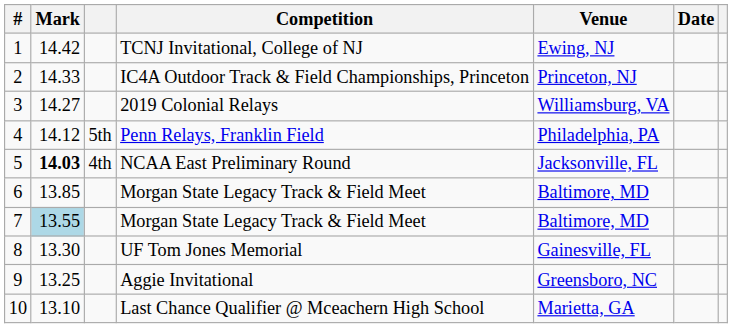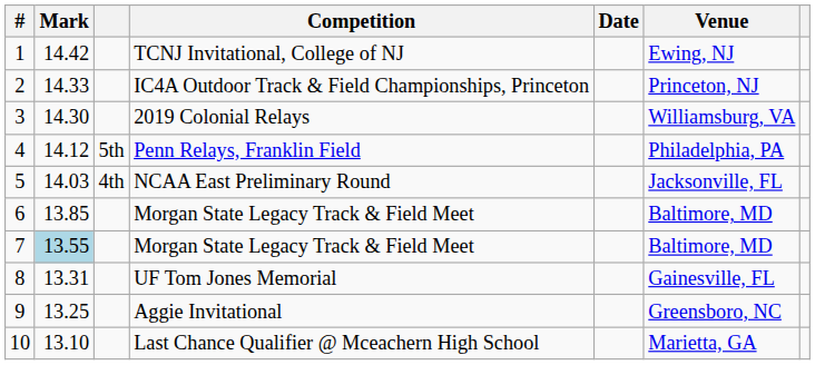 <table class="wikitable sortable">
 <tr>
 <th>#</th>
 <th>Mark</th>
 <th class=unsortable></th>
 <th>Competition</th>
+<th>Date</th>
 <th>Venue</th>
-<th>Date</th>
 <th class=unsortable></th>
 </tr>
 <tr>
 <td align=center>1</td>
 <td align=right>14.42 </td>
 <td></td>
 <td>TCNJ Invitational, College of NJ</td>
+<td align=right></td>
 <td><a href='#'>Ewing, NJ</a></td>
-<td align=right></td>
 <td></td>
 </tr>
 <tr>
 <td align=center>2</td>
 <td align=right>14.33 </td>
 <td> </td>
 <td>IC4A Outdoor Track & Field Championships, Princeton</td>
+<td align=right></td>
 <td><a href='#'>Princeton, NJ</a></td>
-<td align=right></td>
 <td></td>
 </tr>
 <tr>
 <td align=center>3</td>
-<td align=right>14.27 </td>
+<td align=right>14.30 </td>
 <td> </td>
 <td>2019 Colonial Relays</td>
+<td align=right></td>
 <td><a href='#'>Williamsburg, VA</a></td>
-<td align=right></td>
 <td></td>
 </tr>
 <tr>
 <td align=center>4</td>
 <td align=right>14.12 </td>
 <td>5th </td>
 <td><a href='#'>Penn Relays, Franklin Field</a></td>
+<td align=right><a href='#'></a></td>
 <td><a href='#'>Philadelphia, PA</a></td>
-<td align=right><a href='#'></a></td>
 <td></td>
 </tr>
 <tr>
 <td align=center>5</td>
-<td align=right><strong>14.03 </strong></td>
+<td align=right>14.03 </td>
 <td>4th </td>
 <td>NCAA East Preliminary Round</td>
+<td align=right></td>
 <td><a href='#'>Jacksonville, FL</a></td>
-<td align=right></td>
 <td></td>
 </tr>
 <tr>
 <td align=center>6</td>
 <td align=right>13.85 </td>
 <td> </td>
 <td>Morgan State Legacy Track & Field Meet</td>
+<td align=right></td>
 <td><a href='#'>Baltimore, MD</a></td>
-<td align=right></td>
 <td></td>
 </tr>
 <tr>
 <td align=center>7</td>
 <td align=right style="background: lightblue;">13.55 </td>
 <td></td>
 <td>Morgan State Legacy Track & Field Meet</td>
+<td align=right></td>
 <td><a href='#'>Baltimore, MD</a></td>
-<td align=right></td>
 <td></td>
 </tr>
 <tr>
 <td align=center>8</td>
-<td align=right>13.30 </td>
+<td align=right>13.31 </td>
 <td></td>
 <td>UF Tom Jones Memorial</td>
+<td align=right></td>
 <td><a href='#'>Gainesville, FL</a></td>
-<td align=right></td>
 <td></td>
 </tr>
 <tr>
 <td align=center>9</td>
 <td align=right>13.25 </td>
 <td></td>
 <td>Aggie Invitational</td>
+<td align=right></td>
 <td><a href='#'>Greensboro, NC</a></td>
-<td align=right></td>
 <td></td>
 </tr>
 <tr>
 <td align=center>10</td>
 <td align=right>13.10 </td>
 <td></td>
 <td>Last Chance Qualifier @ Mceachern High School</td>
+<td align=right></td>
 <td><a href='#'>Marietta, GA</a></td>
-<td align=right></td>
 <td></td>
 </tr>
 </table>
